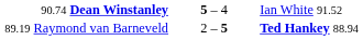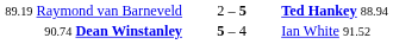 <table style="text-align:center">
 <tr>
 <th width=223></th>
 <th width=100></th>
 <th width=223></th>
 </tr>
 <tr>
+<td align=right><small><span>89.19</span></small> <a href='#'>Raymond van Barneveld</a> </td>
+<td>2 – <strong>5</strong></td>
+<td align=left> <strong><a href='#'>Ted Hankey</a></strong> <small><span>88.94</span></small></td>
+</tr>
+<tr>
 <td align=right><small><span>90.74</span></small> <strong><a href='#'>Dean Winstanley</a></strong> </td>
 <td><strong>5</strong> – 4</td>
 <td align=left> <a href='#'>Ian White</a> <small><span>91.52</span></small></td>
 </tr>
-<tr>
-<td align=right><small><span>89.19</span></small> <a href='#'>Raymond van Barneveld</a> </td>
-<td>2 – <strong>5</strong></td>
-<td align=left> <strong><a href='#'>Ted Hankey</a></strong> <small><span>88.94</span></small></td>
-</tr>
 </table>
